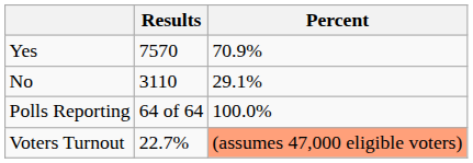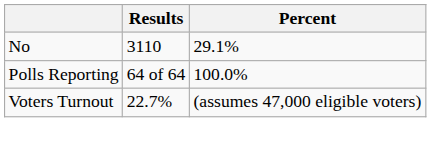 <table class="wikitable">
 <tr>
 <th></th>
 <th>Results</th>
 <th>Percent</th>
-</tr>
-<tr>
-<td>Yes</td>
-<td>7570</td>
-<td>70.9%</td>
 </tr>
 <tr>
 <td>No</td>
 <td>3110</td>
 <td>29.1%</td>
 </tr>
 <tr>
 <td>Polls Reporting</td>
 <td>64 of 64</td>
 <td>100.0%</td>
 </tr>
 <tr>
 <td>Voters Turnout</td>
 <td>22.7%</td>
-<td style="background: lightsalmon;">(assumes 47,000 eligible voters)</td>
+<td>(assumes 47,000 eligible voters)</td>
 </tr>
 </table>
